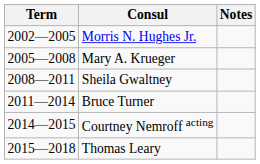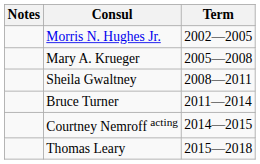 <table class="wikitable">
 <tr>
+<th>Notes</th>
+<th>Consul</th>
 <th>Term</th>
-<th>Consul</th>
-<th>Notes</th>
 </tr>
 <tr>
+<td></td>
+<td><a href='#'>Morris N. Hughes Jr.</a></td>
 <td>2002—2005</td>
-<td><a href='#'>Morris N. Hughes Jr.</a></td>
-<td></td>
 </tr>
 <tr>
+<td></td>
+<td>Mary A. Krueger</td>
 <td>2005—2008</td>
-<td>Mary A. Krueger</td>
-<td></td>
 </tr>
 <tr>
+<td></td>
+<td>Sheila Gwaltney</td>
 <td>2008—2011</td>
-<td>Sheila Gwaltney</td>
-<td></td>
 </tr>
 <tr>
+<td></td>
+<td>Bruce Turner</td>
 <td>2011—2014</td>
-<td>Bruce Turner</td>
-<td></td>
 </tr>
 <tr>
+<td></td>
+<td>Courtney Nemroff <sup>acting</sup></td>
 <td>2014—2015</td>
-<td>Courtney Nemroff <sup>acting</sup></td>
-<td></td>
 </tr>
 <tr>
+<td></td>
+<td>Thomas Leary</td>
 <td>2015—2018</td>
-<td>Thomas Leary</td>
-<td></td>
 </tr>
 </table>
